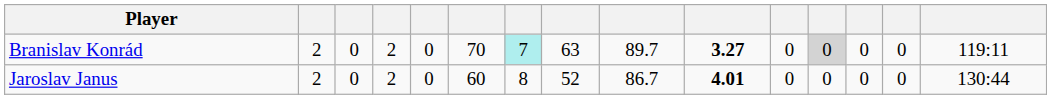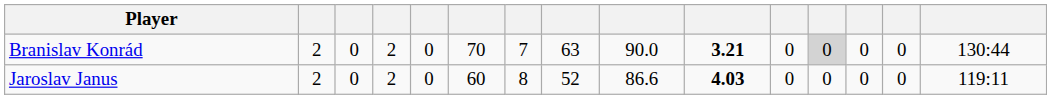 <table class="wikitable sortable" style="width:100%; text-align:center;">
 <tr align=center>
 <th>Player</th>
 <th></th>
 <th></th>
 <th></th>
 <th></th>
 <th></th>
 <th></th>
 <th></th>
 <th></th>
 <th></th>
 <th></th>
 <th></th>
 <th></th>
 <th></th>
 <th></th>
 </tr>
 <tr align=center>
 <td align=left><a href='#'>Branislav Konrád</a></td>
 <td>2</td>
 <td>0</td>
 <td>2</td>
 <td>0</td>
 <td>70</td>
-<td style="background: paleturquoise;">7</td>
+<td>7</td>
 <td>63</td>
-<td>89.7</td>
-<td><strong>3.27</strong></td>
+<td>90.0</td>
+<td><strong>3.21</strong></td>
 <td>0</td>
 <td style="background: lightgrey;">0</td>
 <td>0</td>
 <td>0</td>
-<td>119:11</td>
+<td>130:44</td>
 </tr>
 <tr align=center>
 <td align=left><a href='#'>Jaroslav Janus</a></td>
 <td>2</td>
 <td>0</td>
 <td>2</td>
 <td>0</td>
 <td>60</td>
 <td>8</td>
 <td>52</td>
-<td>86.7</td>
-<td><strong>4.01</strong></td>
+<td>86.6</td>
+<td><strong>4.03</strong></td>
 <td>0</td>
 <td>0</td>
 <td>0</td>
 <td>0</td>
-<td>130:44</td>
+<td>119:11</td>
 </tr>
 </table>
